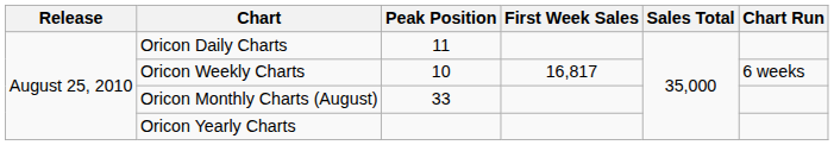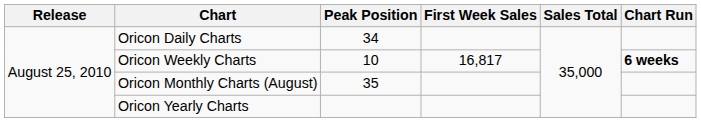 <table class="wikitable">
 <tr>
 <th>Release</th>
 <th>Chart</th>
 <th>Peak Position</th>
 <th>First Week Sales</th>
 <th>Sales Total</th>
 <th>Chart Run</th>
 </tr>
 <tr>
 <td rowspan="4">August 25, 2010</td>
 <td>Oricon Daily Charts</td>
-<td align="center">11</td>
+<td align="center">34</td>
 <td></td>
 <td align="center" rowspan="4">35,000</td>
 <td></td>
 </tr>
 <tr>
 <td>Oricon Weekly Charts</td>
 <td align="center">10</td>
 <td align="center">16,817</td>
-<td>6 weeks</td>
+<td><strong>6 weeks</strong></td>
 </tr>
 <tr>
 <td>Oricon Monthly Charts (August)</td>
-<td align="center">33</td>
+<td align="center">35</td>
 <td></td>
 <td></td>
 </tr>
 <tr>
 <td>Oricon Yearly Charts</td>
 <td align="center"></td>
 <td></td>
 <td></td>
 </tr>
 </table>
